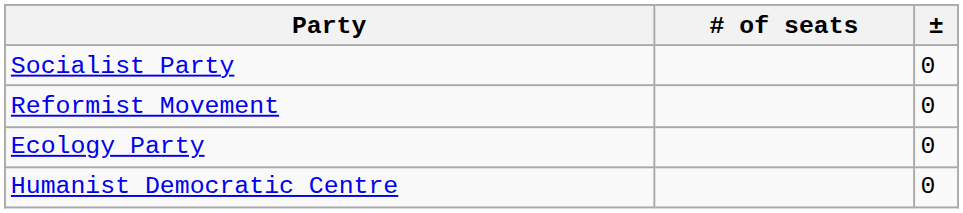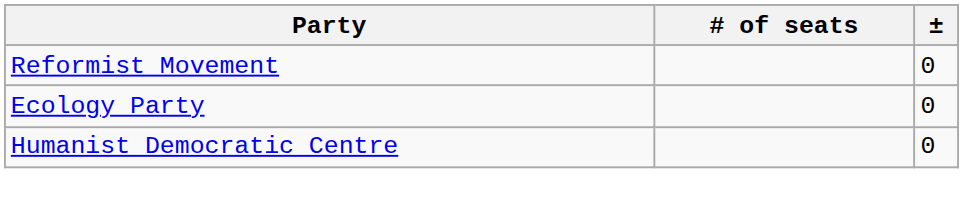 <table class="wikitable" style="width:500px;">
 <tr>
 <th>Party</th>
 <th># of seats</th>
 <th>±</th>
-</tr>
-<tr>
-<td> <a href='#'>Socialist Party</a></td>
-<td></td>
-<td> 0</td>
 </tr>
 <tr>
 <td> <a href='#'>Reformist Movement</a></td>
 <td></td>
 <td> 0</td>
 </tr>
 <tr>
 <td> <a href='#'>Ecology Party</a></td>
 <td></td>
 <td> 0</td>
 </tr>
 <tr>
 <td> <a href='#'>Humanist Democratic Centre</a></td>
 <td></td>
 <td> 0</td>
 </tr>
 </table>
